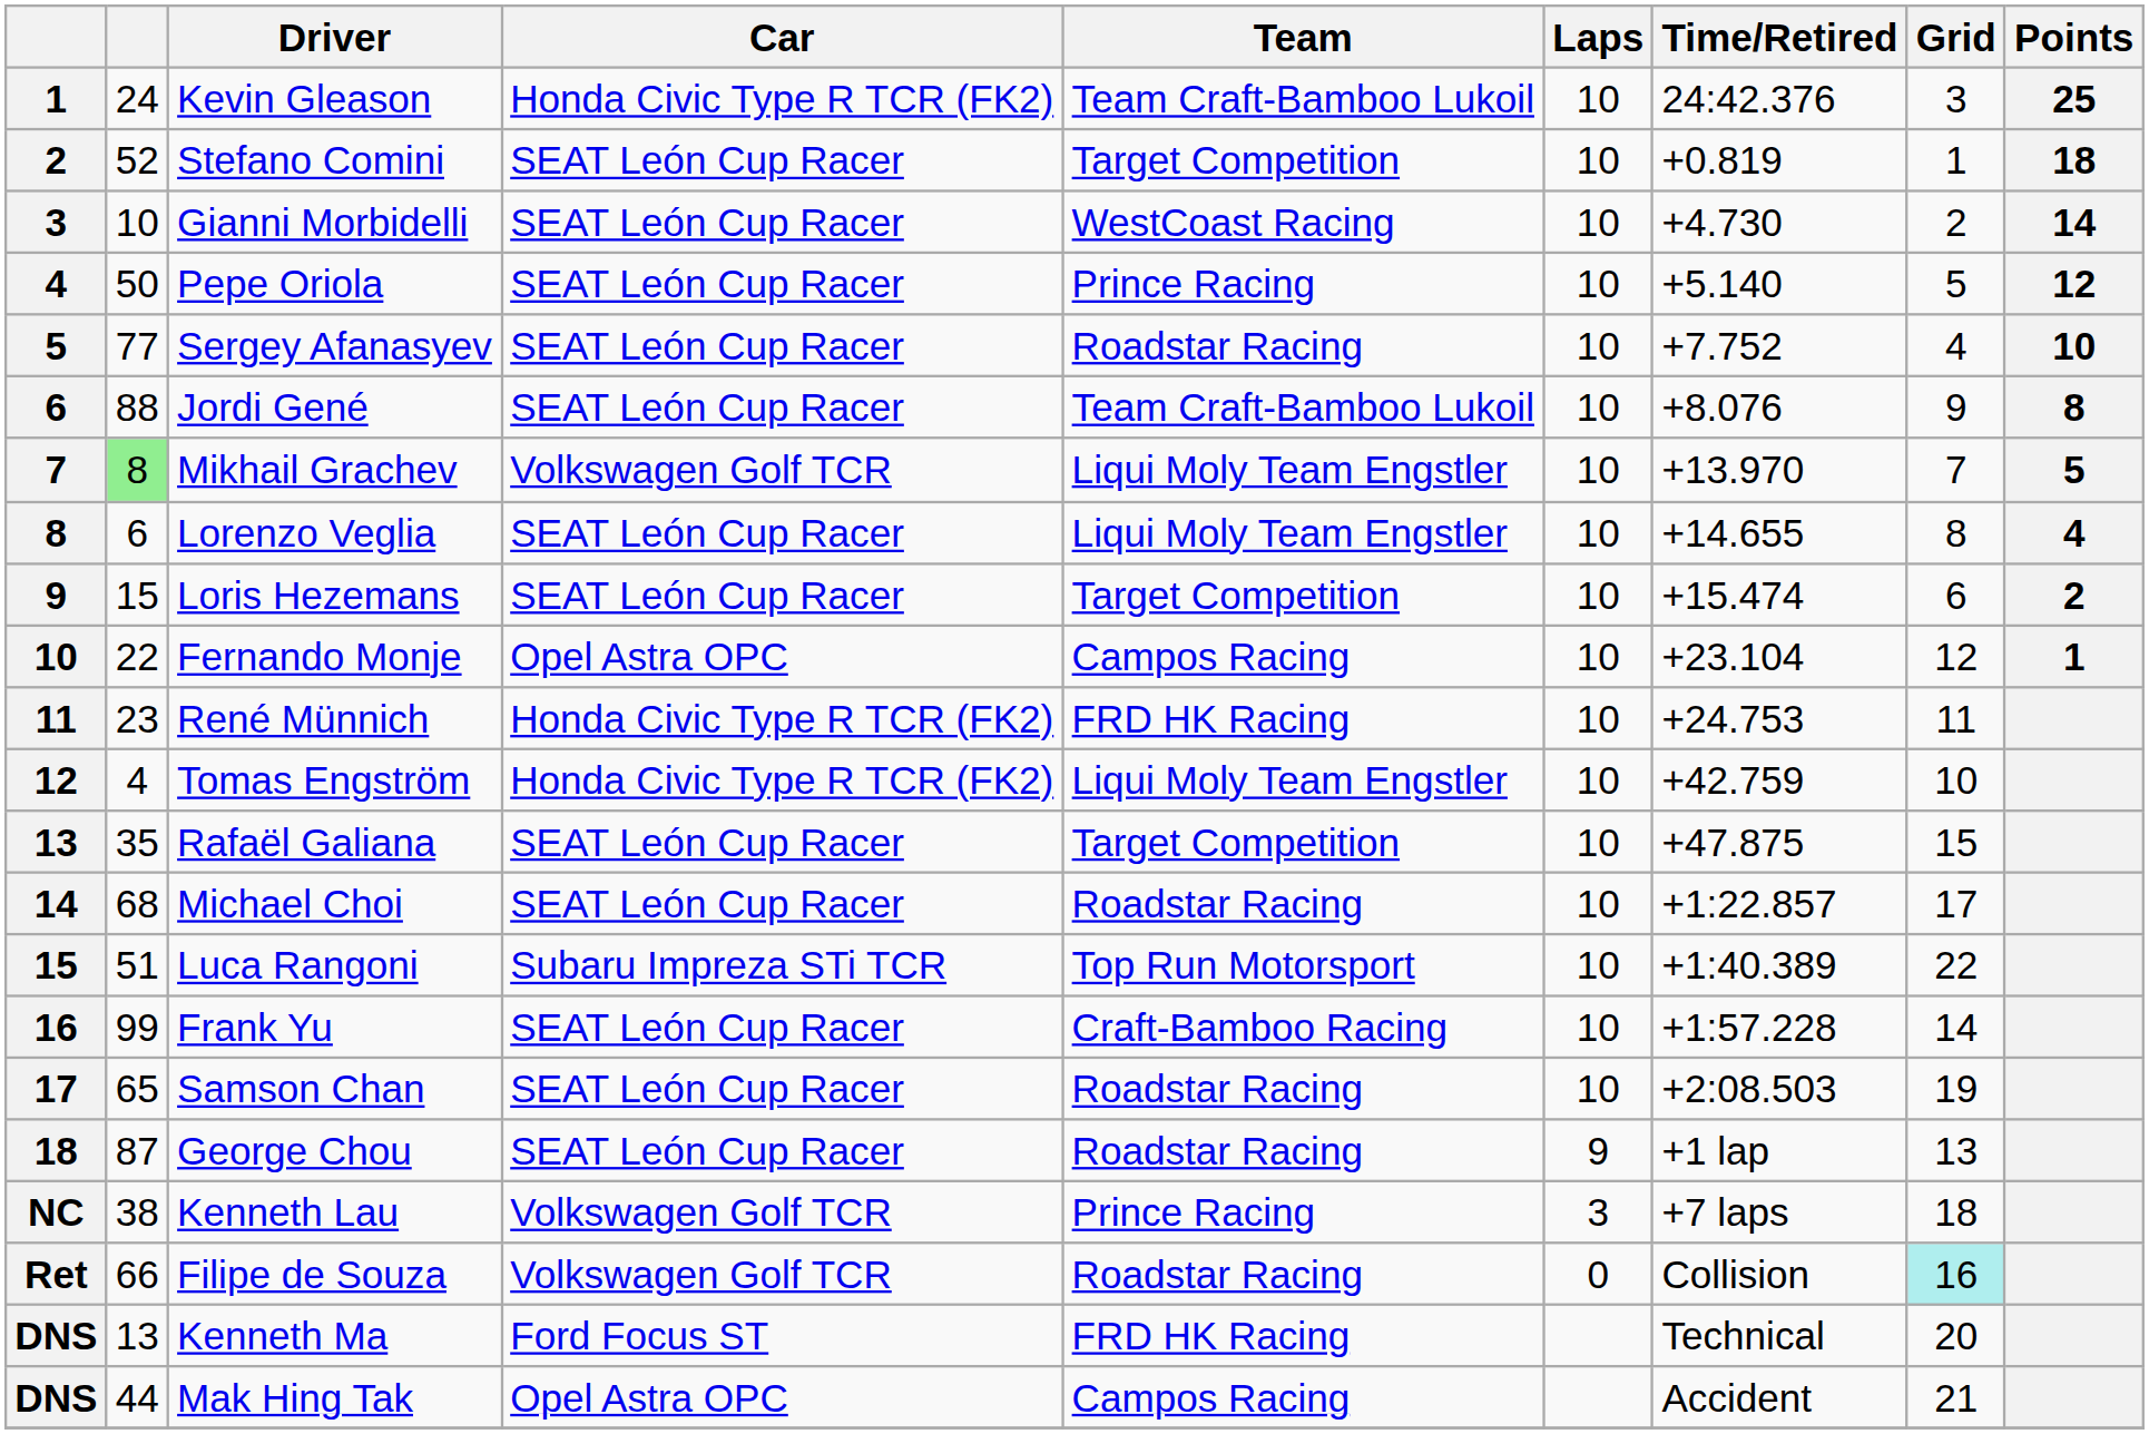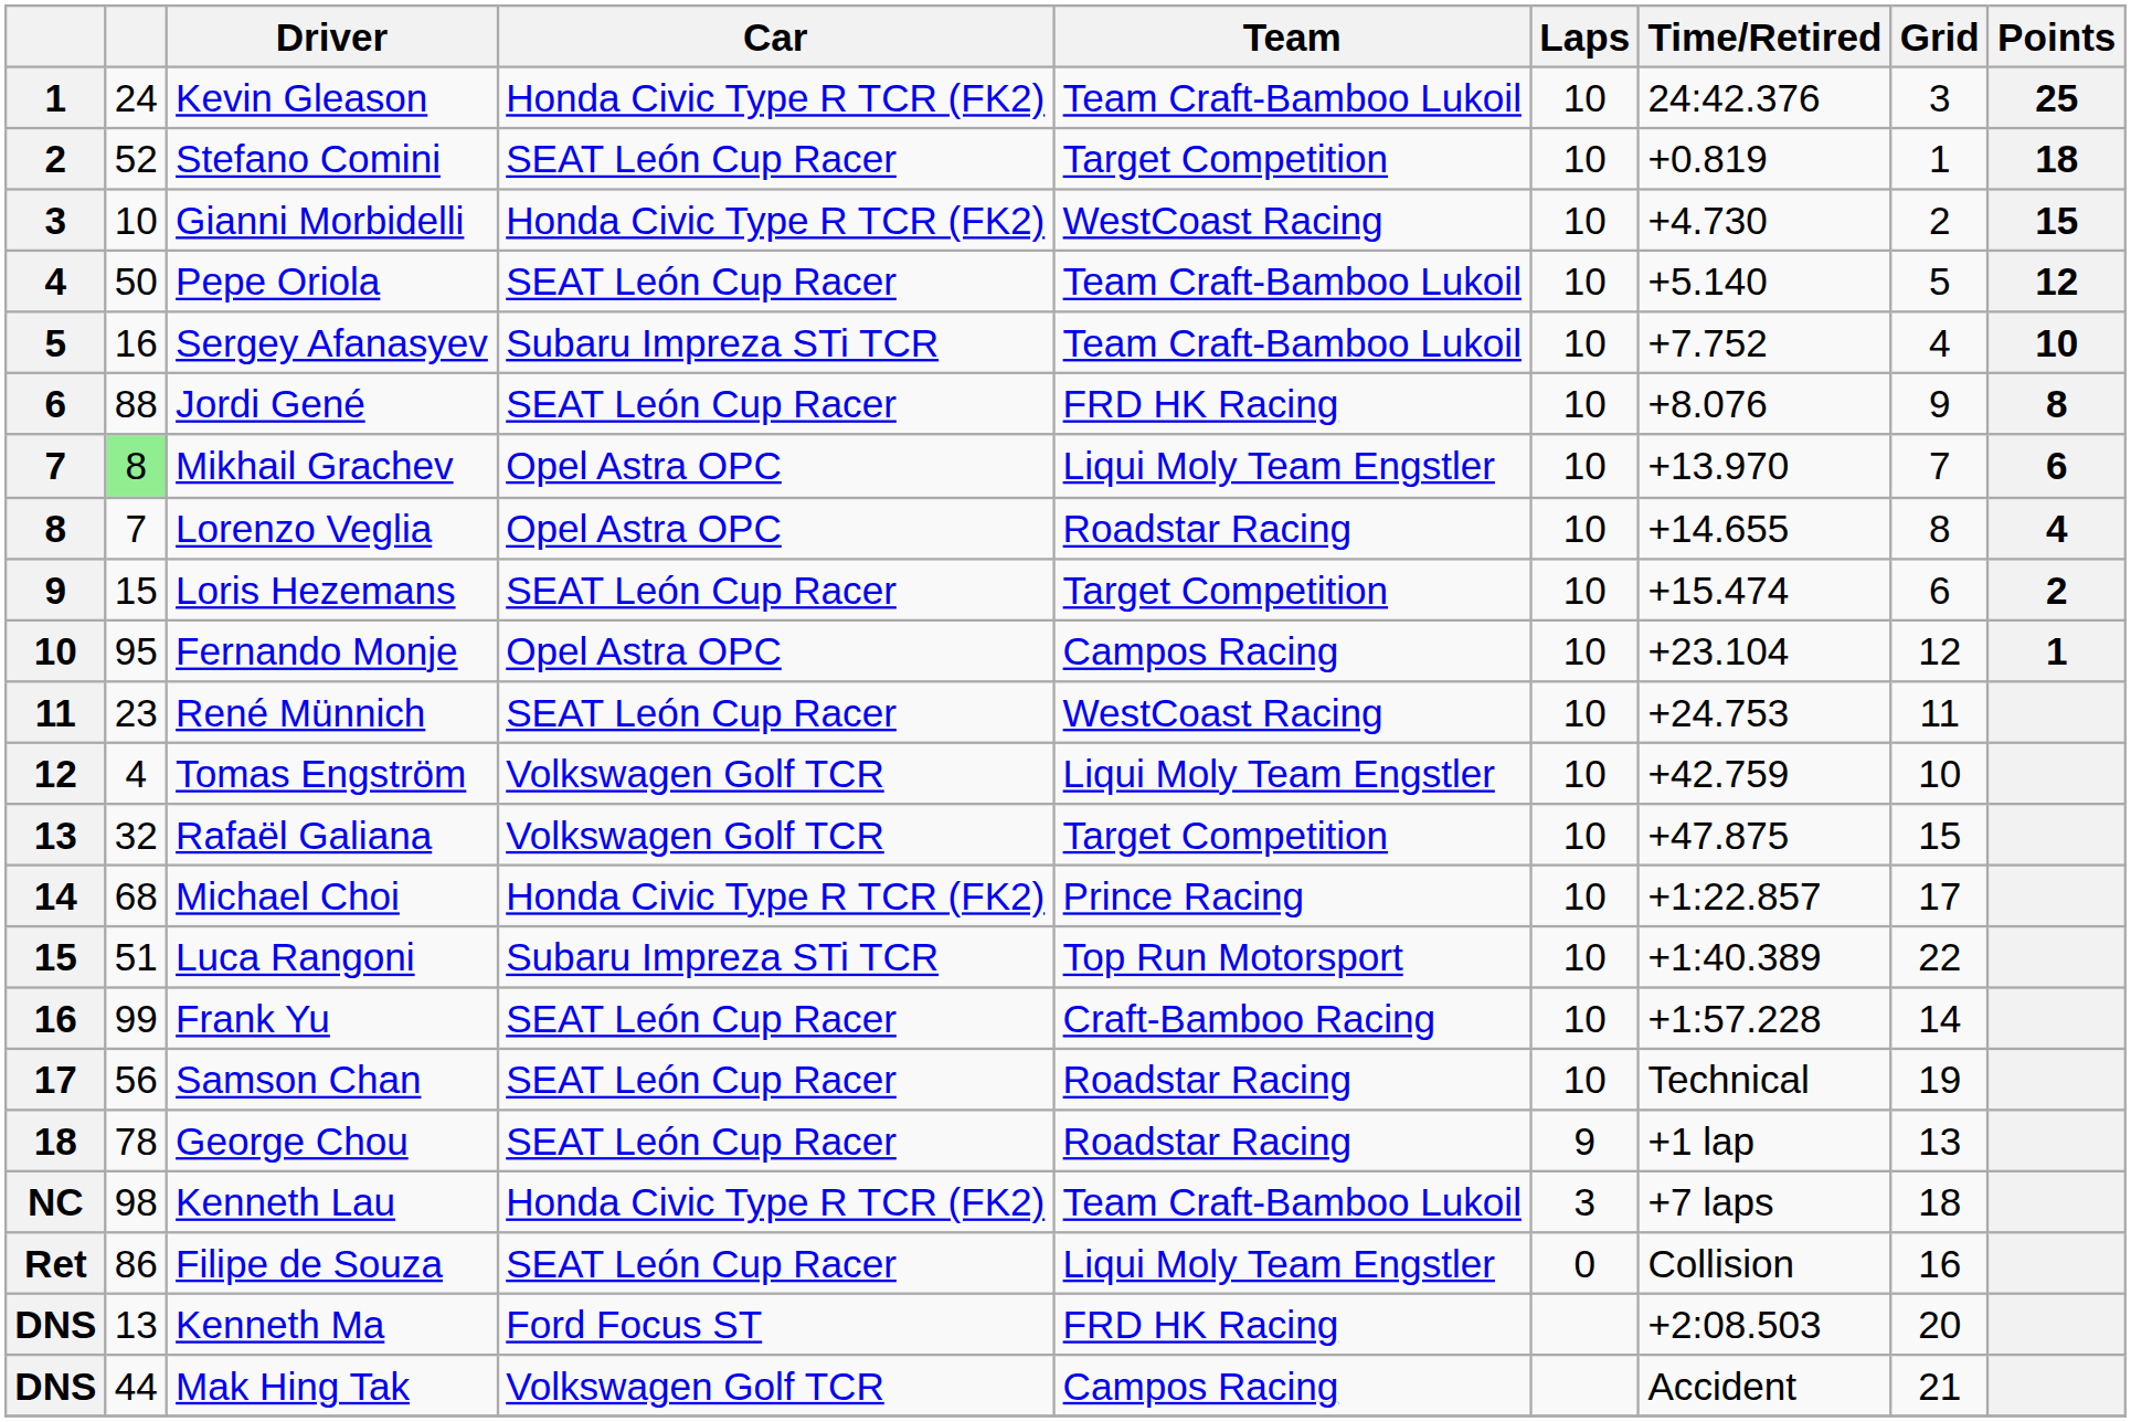 <table class="wikitable sortable" style="font-size:95%">
 <tr>
 <th></th>
 <th></th>
 <th>Driver</th>
 <th>Car</th>
 <th>Team</th>
 <th>Laps</th>
 <th>Time/Retired</th>
 <th>Grid</th>
 <th>Points</th>
 </tr>
 <tr>
 <th>1</th>
 <td align=center>24</td>
 <td> <a href='#'>Kevin Gleason</a></td>
 <td><a href='#'>Honda Civic Type R TCR (FK2)</a></td>
 <td> <a href='#'>Team Craft-Bamboo Lukoil</a></td>
 <td align=center>10</td>
 <td>24:42.376</td>
 <td align=center>3</td>
 <th>25</th>
 </tr>
 <tr>
 <th>2</th>
 <td align=center>52</td>
 <td> <a href='#'>Stefano Comini</a></td>
 <td><a href='#'>SEAT León Cup Racer</a></td>
 <td> <a href='#'>Target Competition</a></td>
 <td align=center>10</td>
 <td>+0.819</td>
 <td align=center>1</td>
 <th>18</th>
 </tr>
 <tr>
 <th>3</th>
 <td align=center>10</td>
 <td> <a href='#'>Gianni Morbidelli</a></td>
-<td><a href='#'>SEAT León Cup Racer</a></td>
+<td><a href='#'>Honda Civic Type R TCR (FK2)</a></td>
 <td> <a href='#'>WestCoast Racing</a></td>
 <td align=center>10</td>
 <td>+4.730</td>
 <td align=center>2</td>
-<th>14</th>
+<th>15</th>
 </tr>
 <tr>
 <th>4</th>
 <td align=center>50</td>
 <td> <a href='#'>Pepe Oriola</a></td>
 <td><a href='#'>SEAT León Cup Racer</a></td>
-<td> <a href='#'>Prince Racing</a></td>
+<td> <a href='#'>Team Craft-Bamboo Lukoil</a></td>
 <td align=center>10</td>
 <td>+5.140</td>
 <td align=center>5</td>
 <th>12</th>
 </tr>
 <tr>
 <th>5</th>
-<td align=center>77</td>
+<td align=center>16</td>
 <td> <a href='#'>Sergey Afanasyev</a></td>
-<td><a href='#'>SEAT León Cup Racer</a></td>
-<td> <a href='#'>Roadstar Racing</a></td>
+<td><a href='#'>Subaru Impreza STi TCR</a></td>
+<td> <a href='#'>Team Craft-Bamboo Lukoil</a></td>
 <td align=center>10</td>
 <td>+7.752</td>
 <td align=center>4</td>
 <th>10</th>
 </tr>
 <tr>
 <th>6</th>
 <td align=center>88</td>
 <td> <a href='#'>Jordi Gené</a></td>
 <td><a href='#'>SEAT León Cup Racer</a></td>
-<td> <a href='#'>Team Craft-Bamboo Lukoil</a></td>
+<td> <a href='#'>FRD HK Racing</a></td>
 <td align=center>10</td>
 <td>+8.076</td>
 <td align=center>9</td>
 <th>8</th>
 </tr>
 <tr>
 <th>7</th>
 <td align=center style="background: lightgreen;">8</td>
 <td> <a href='#'>Mikhail Grachev</a></td>
-<td><a href='#'>Volkswagen Golf TCR</a></td>
+<td><a href='#'>Opel Astra OPC</a></td>
 <td> <a href='#'>Liqui Moly Team Engstler</a></td>
 <td align=center>10</td>
 <td>+13.970</td>
 <td align=center>7</td>
-<th>5</th>
+<th>6</th>
 </tr>
 <tr>
 <th>8</th>
-<td align=center>6</td>
+<td align=center>7</td>
 <td> <a href='#'>Lorenzo Veglia</a></td>
-<td><a href='#'>SEAT León Cup Racer</a></td>
-<td> <a href='#'>Liqui Moly Team Engstler</a></td>
+<td><a href='#'>Opel Astra OPC</a></td>
+<td> <a href='#'>Roadstar Racing</a></td>
 <td align=center>10</td>
 <td>+14.655</td>
 <td align=center>8</td>
 <th>4</th>
 </tr>
 <tr>
 <th>9</th>
 <td align=center>15</td>
 <td> <a href='#'>Loris Hezemans</a></td>
 <td><a href='#'>SEAT León Cup Racer</a></td>
 <td> <a href='#'>Target Competition</a></td>
 <td align=center>10</td>
 <td>+15.474</td>
 <td align=center>6</td>
 <th>2</th>
 </tr>
 <tr>
 <th>10</th>
-<td align=center>22</td>
+<td align=center>95</td>
 <td> <a href='#'>Fernando Monje</a></td>
 <td><a href='#'>Opel Astra OPC</a></td>
 <td> <a href='#'>Campos Racing</a></td>
 <td align=center>10</td>
 <td>+23.104</td>
 <td align=center>12</td>
 <th>1</th>
 </tr>
 <tr>
 <th>11</th>
 <td align=center>23</td>
 <td> <a href='#'>René Münnich</a></td>
-<td><a href='#'>Honda Civic Type R TCR (FK2)</a></td>
-<td> <a href='#'>FRD HK Racing</a></td>
+<td><a href='#'>SEAT León Cup Racer</a></td>
+<td> <a href='#'>WestCoast Racing</a></td>
 <td align=center>10</td>
 <td>+24.753</td>
 <td align=center>11</td>
 <th></th>
 </tr>
 <tr>
 <th>12</th>
 <td align=center>4</td>
 <td> <a href='#'>Tomas Engström</a></td>
-<td><a href='#'>Honda Civic Type R TCR (FK2)</a></td>
+<td><a href='#'>Volkswagen Golf TCR</a></td>
 <td> <a href='#'>Liqui Moly Team Engstler</a></td>
 <td align=center>10</td>
 <td>+42.759</td>
 <td align=center>10</td>
 <th></th>
 </tr>
 <tr>
 <th>13</th>
-<td align=center>35</td>
+<td align=center>32</td>
 <td> <a href='#'>Rafaël Galiana</a></td>
-<td><a href='#'>SEAT León Cup Racer</a></td>
+<td><a href='#'>Volkswagen Golf TCR</a></td>
 <td> <a href='#'>Target Competition</a></td>
 <td align=center>10</td>
 <td>+47.875</td>
 <td align=center>15</td>
 <th></th>
 </tr>
 <tr>
 <th>14</th>
 <td align=center>68</td>
 <td> <a href='#'>Michael Choi</a></td>
-<td><a href='#'>SEAT León Cup Racer</a></td>
-<td> <a href='#'>Roadstar Racing</a></td>
+<td><a href='#'>Honda Civic Type R TCR (FK2)</a></td>
+<td> <a href='#'>Prince Racing</a></td>
 <td align=center>10</td>
 <td>+1:22.857</td>
 <td align=center>17</td>
 <th></th>
 </tr>
 <tr>
 <th>15</th>
 <td align=center>51</td>
 <td> <a href='#'>Luca Rangoni</a></td>
 <td><a href='#'>Subaru Impreza STi TCR</a></td>
 <td> <a href='#'>Top Run Motorsport</a></td>
 <td align=center>10</td>
 <td>+1:40.389</td>
 <td align=center>22</td>
 <th></th>
 </tr>
 <tr>
 <th>16</th>
 <td align=center>99</td>
 <td> <a href='#'>Frank Yu</a></td>
 <td><a href='#'>SEAT León Cup Racer</a></td>
 <td> <a href='#'>Craft-Bamboo Racing</a></td>
 <td align=center>10</td>
 <td>+1:57.228</td>
 <td align=center>14</td>
 <th></th>
 </tr>
 <tr>
 <th>17</th>
-<td align=center>65</td>
+<td align=center>56</td>
 <td> <a href='#'>Samson Chan</a></td>
 <td><a href='#'>SEAT León Cup Racer</a></td>
 <td> <a href='#'>Roadstar Racing</a></td>
 <td align=center>10</td>
-<td>+2:08.503</td>
+<td>Technical</td>
 <td align=center>19</td>
 <th></th>
 </tr>
 <tr>
 <th>18</th>
-<td align=center>87</td>
+<td align=center>78</td>
 <td> <a href='#'>George Chou</a></td>
 <td><a href='#'>SEAT León Cup Racer</a></td>
 <td> <a href='#'>Roadstar Racing</a></td>
 <td align=center>9</td>
 <td>+1 lap</td>
 <td align=center>13</td>
 <th></th>
 </tr>
 <tr>
 <th>NC</th>
-<td align=center>38</td>
+<td align=center>98</td>
 <td> <a href='#'>Kenneth Lau</a></td>
-<td><a href='#'>Volkswagen Golf TCR</a></td>
-<td> <a href='#'>Prince Racing</a></td>
+<td><a href='#'>Honda Civic Type R TCR (FK2)</a></td>
+<td> <a href='#'>Team Craft-Bamboo Lukoil</a></td>
 <td align=center>3</td>
 <td>+7 laps</td>
 <td align=center>18</td>
 <th></th>
 </tr>
 <tr>
 <th>Ret</th>
-<td align=center>66</td>
+<td align=center>86</td>
 <td> <a href='#'>Filipe de Souza</a></td>
-<td><a href='#'>Volkswagen Golf TCR</a></td>
-<td> <a href='#'>Roadstar Racing</a></td>
+<td><a href='#'>SEAT León Cup Racer</a></td>
+<td> <a href='#'>Liqui Moly Team Engstler</a></td>
 <td align=center>0</td>
 <td>Collision</td>
-<td align=center style="background: paleturquoise;">16</td>
+<td align=center>16</td>
 <th></th>
 </tr>
 <tr>
 <th>DNS</th>
 <td align=center>13</td>
 <td> <a href='#'>Kenneth Ma</a></td>
 <td><a href='#'>Ford Focus ST</a></td>
 <td> <a href='#'>FRD HK Racing</a></td>
 <td align=center></td>
-<td>Technical</td>
+<td>+2:08.503</td>
 <td align=center>20</td>
 <th></th>
 </tr>
 <tr>
 <th>DNS</th>
 <td align=center>44</td>
 <td> <a href='#'>Mak Hing Tak</a></td>
-<td><a href='#'>Opel Astra OPC</a></td>
+<td><a href='#'>Volkswagen Golf TCR</a></td>
 <td> <a href='#'>Campos Racing</a></td>
 <td align=center></td>
 <td>Accident</td>
 <td align=center>21</td>
 <th></th>
 </tr>
 <tr>
 </tr>
 </table>
